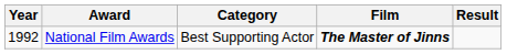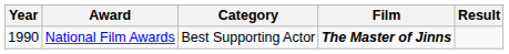 <table class="wikitable">
 <tr>
 <th>Year</th>
 <th>Award</th>
 <th>Category</th>
 <th>Film</th>
 <th>Result</th>
 </tr>
 <tr>
-<td>1992</td>
+<td>1990</td>
 <td><a href='#'>National Film Awards</a></td>
 <td>Best Supporting Actor</td>
 <td><strong><em>The Master of Jinns</em></strong></td>
 <td></td>
 </tr>
 </table>
